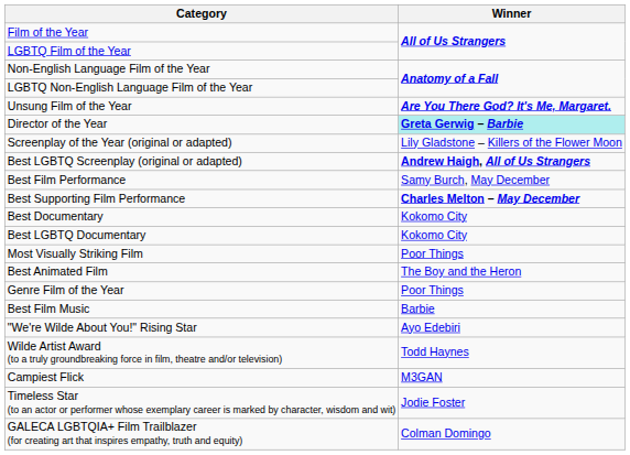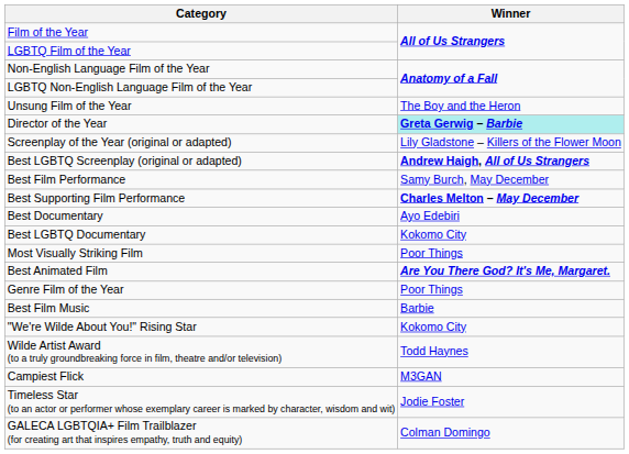 <table class="wikitable">
 <tr>
 <th>Category</th>
 <th>Winner</th>
 </tr>
 <tr>
 <td><a href='#'>Film of the Year</a></td>
 <td rowspan=2><strong><em><a href='#'>All of Us Strangers</a></em></strong></td>
 </tr>
 <tr>
 <td><a href='#'>LGBTQ Film of the Year</a></td>
 </tr>
 <tr>
 <td>Non-English Language Film of the Year</td>
 <td rowspan=2><strong><em> <a href='#'>Anatomy of a Fall</a></em></strong></td>
 </tr>
 <tr>
 <td>LGBTQ Non-English Language Film of the Year</td>
 </tr>
 <tr>
 <td>Unsung Film of the Year</td>
-<td><strong><em> <a href='#'>Are You There God? It's Me, Margaret.</a></em></strong></td>
+<td></em></strong> <a href='#'>The Boy and the Heron</a><strong><em></td>
 </tr>
 <tr>
 <td>Director of the Year</td>
 <td style="background: paleturquoise;"><strong><a href='#'>Greta Gerwig</a> – <em><a href='#'>Barbie</a><strong><em></td>
 </tr>
 <tr>
 <td>Screenplay of the Year (original or adapted)</td>
 <td></strong><a href='#'>Lily Gladstone</a> – </em><a href='#'>Killers of the Flower Moon</a></em></strong></td>
 </tr>
 <tr>
 <td>Best LGBTQ Screenplay (original or adapted)</td>
 <td><strong><a href='#'>Andrew Haigh</a>, <em><a href='#'>All of Us Strangers</a><strong><em></td>
 </tr>
 <tr>
 <td>Best Film Performance</td>
 <td></strong><a href='#'>Samy Burch</a>, </em><a href='#'>May December</a></em></strong></td>
 </tr>
 <tr>
 <td>Best Supporting Film Performance</td>
 <td><strong><a href='#'>Charles Melton</a> – <em><a href='#'>May December</a><strong><em></td>
 </tr>
 <tr>
 <td>Best Documentary</td>
-<td></em></strong><a href='#'>Kokomo City</a><strong><em></td>
+<td></strong><a href='#'>Ayo Edebiri</a><strong></td>
 </tr>
 <tr>
 <td>Best LGBTQ Documentary</td>
 <td></em></strong><a href='#'>Kokomo City</a><strong><em></td>
 </tr>
 <tr>
 <td>Most Visually Striking Film</td>
 <td></em></strong><a href='#'>Poor Things</a><strong><em></td>
 </tr>
 <tr>
 <td>Best Animated Film</td>
-<td></em></strong> <a href='#'>The Boy and the Heron</a><strong><em></td>
+<td><strong><em> <a href='#'>Are You There God? It's Me, Margaret.</a></em></strong></td>
 </tr>
 <tr>
 <td>Genre Film of the Year</td>
 <td></em></strong><a href='#'>Poor Things</a><strong><em></td>
 </tr>
 <tr>
 <td>Best Film Music</td>
 <td></em></strong> <a href='#'>Barbie</a><strong><em></td>
 </tr>
 <tr>
 <td>"We're Wilde About You!" Rising Star</td>
-<td></strong><a href='#'>Ayo Edebiri</a><strong></td>
+<td></em></strong><a href='#'>Kokomo City</a><strong><em></td>
 </tr>
 <tr>
 <td>Wilde Artist Award<br><small>(to a truly groundbreaking force in film, theatre and/or television)</small></td>
 <td></strong><a href='#'>Todd Haynes</a><strong></td>
 </tr>
 <tr>
 <td>Campiest Flick</td>
 <td></em></strong> <a href='#'>M3GAN</a><strong><em></td>
 </tr>
 <tr>
 <td>Timeless Star<br><small>(to an actor or performer whose exemplary career is marked by character, wisdom and wit)</small></td>
 <td></strong><a href='#'>Jodie Foster</a><strong></td>
 </tr>
 <tr>
 <td>GALECA LGBTQIA+ Film Trailblazer<br><small>(for creating art that inspires empathy, truth and equity)</small></td>
 <td></strong><a href='#'>Colman Domingo</a><strong></td>
 </tr>
 </table>
